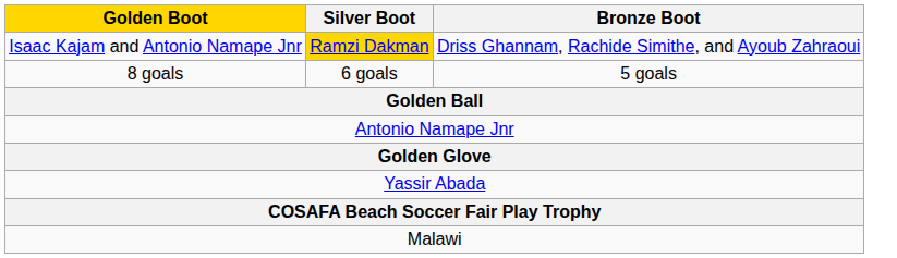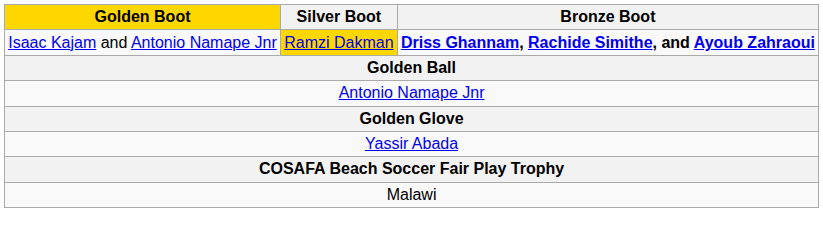 <table class="wikitable" style="text-align:center">
 <tr>
 <th scope=col style="background-color: gold">Golden Boot</th>
 <th>Silver Boot</th>
 <th>Bronze Boot</th>
 </tr>
 <tr>
 <td> <a href='#'>Isaac Kajam</a> and  <a href='#'>Antonio Namape Jnr</a></td>
 <td style="background: gold;"> <a href='#'>Ramzi Dakman</a></td>
-<td> <a href='#'>Driss Ghannam</a>,  <a href='#'>Rachide Simithe</a>, and  <a href='#'>Ayoub Zahraoui</a></td>
-</tr>
-<tr>
-<td>8 goals</td>
-<td>6 goals</td>
-<td>5 goals</td>
+<td><strong> <a href='#'>Driss Ghannam</a>,  <a href='#'>Rachide Simithe</a>, and  <a href='#'>Ayoub Zahraoui</a></strong></td>
 </tr>
 <tr>
 <th colspan="3">Golden Ball</th>
 </tr>
 <tr>
 <td colspan="3"> <a href='#'>Antonio Namape Jnr</a></td>
 </tr>
 <tr>
 <th colspan="3">Golden Glove</th>
 </tr>
 <tr>
 <td colspan="3"> <a href='#'>Yassir Abada</a></td>
 </tr>
 <tr>
 <th colspan="3">COSAFA Beach Soccer Fair Play Trophy</th>
 </tr>
 <tr>
 <td colspan="3"> Malawi</td>
 </tr>
 </table>
